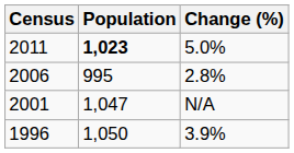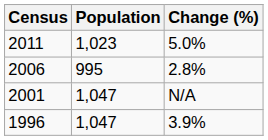 <table class="wikitable">
 <tr>
 <th>Census</th>
 <th>Population</th>
 <th>Change (%)</th>
 </tr>
 <tr>
 <td>2011</td>
-<td><strong>1,023</strong></td>
+<td>1,023</td>
 <td>5.0%</td>
 </tr>
 <tr>
 <td>2006</td>
 <td>995</td>
 <td>2.8%</td>
 </tr>
 <tr>
 <td>2001</td>
 <td>1,047</td>
 <td>N/A</td>
 </tr>
 <tr>
 <td>1996</td>
-<td>1,050</td>
+<td>1,047</td>
 <td>3.9%</td>
 </tr>
 </table>
